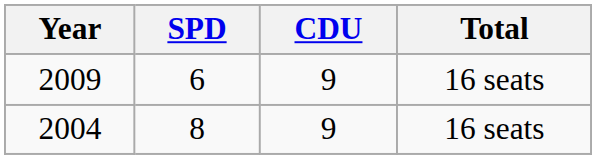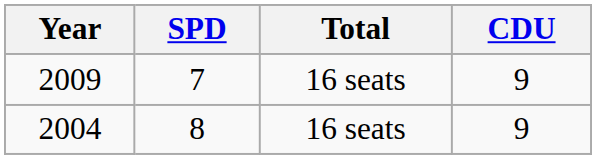 <table class="wikitable" width="300">
 <tr>
 <th>Year</th>
 <th><a href='#'>SPD</a></th>
+<th>Total</th>
 <th><a href='#'>CDU</a></th>
-<th>Total</th>
 </tr>
 <tr align="center">
 <td>2009</td>
-<td>6</td>
+<td>7</td>
+<td>16 seats</td>
 <td>9</td>
-<td>16 seats</td>
 </tr>
 <tr align="center">
 <td>2004</td>
 <td>8</td>
+<td>16 seats</td>
 <td>9</td>
-<td>16 seats</td>
 </tr>
 </table>
